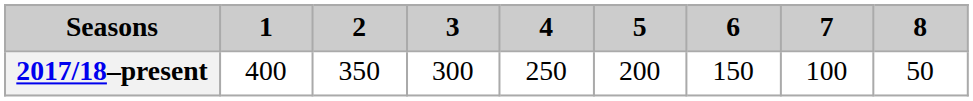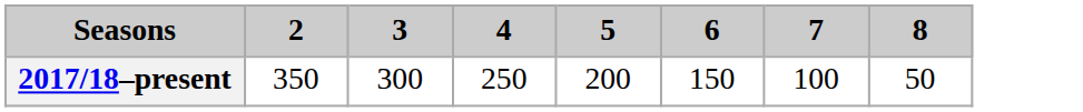 <table class="wikitable plainrowheaders" style="background:#fff; font-size:86%; line-height:16px; border:grey solid 1px; border-collapse:collapse;">
 <tr style="background:#ccc; text-align:center;">
 <th style="background:#ccc;" align=center>Seasons</th>
-<th style="background:#ccc;" width=40>1</th>
 <th style="background:#ccc;" width=40>2</th>
 <th style="background:#ccc;" width=40>3</th>
 <th style="background:#ccc;" width=40>4</th>
 <th style="background:#ccc;" width=40>5</th>
 <th style="background:#ccc;" width=40>6</th>
 <th style="background:#ccc;" width=40>7</th>
 <th style="background:#ccc;" width=40>8</th>
 </tr>
 <tr style="text-align: center;">
 <th width=100 align=left><a href='#'>2017/18</a>–present</th>
-<td>400</td>
 <td>350</td>
 <td>300</td>
 <td>250</td>
 <td>200</td>
 <td>150</td>
 <td>100</td>
 <td>50</td>
 </tr>
 </table>
